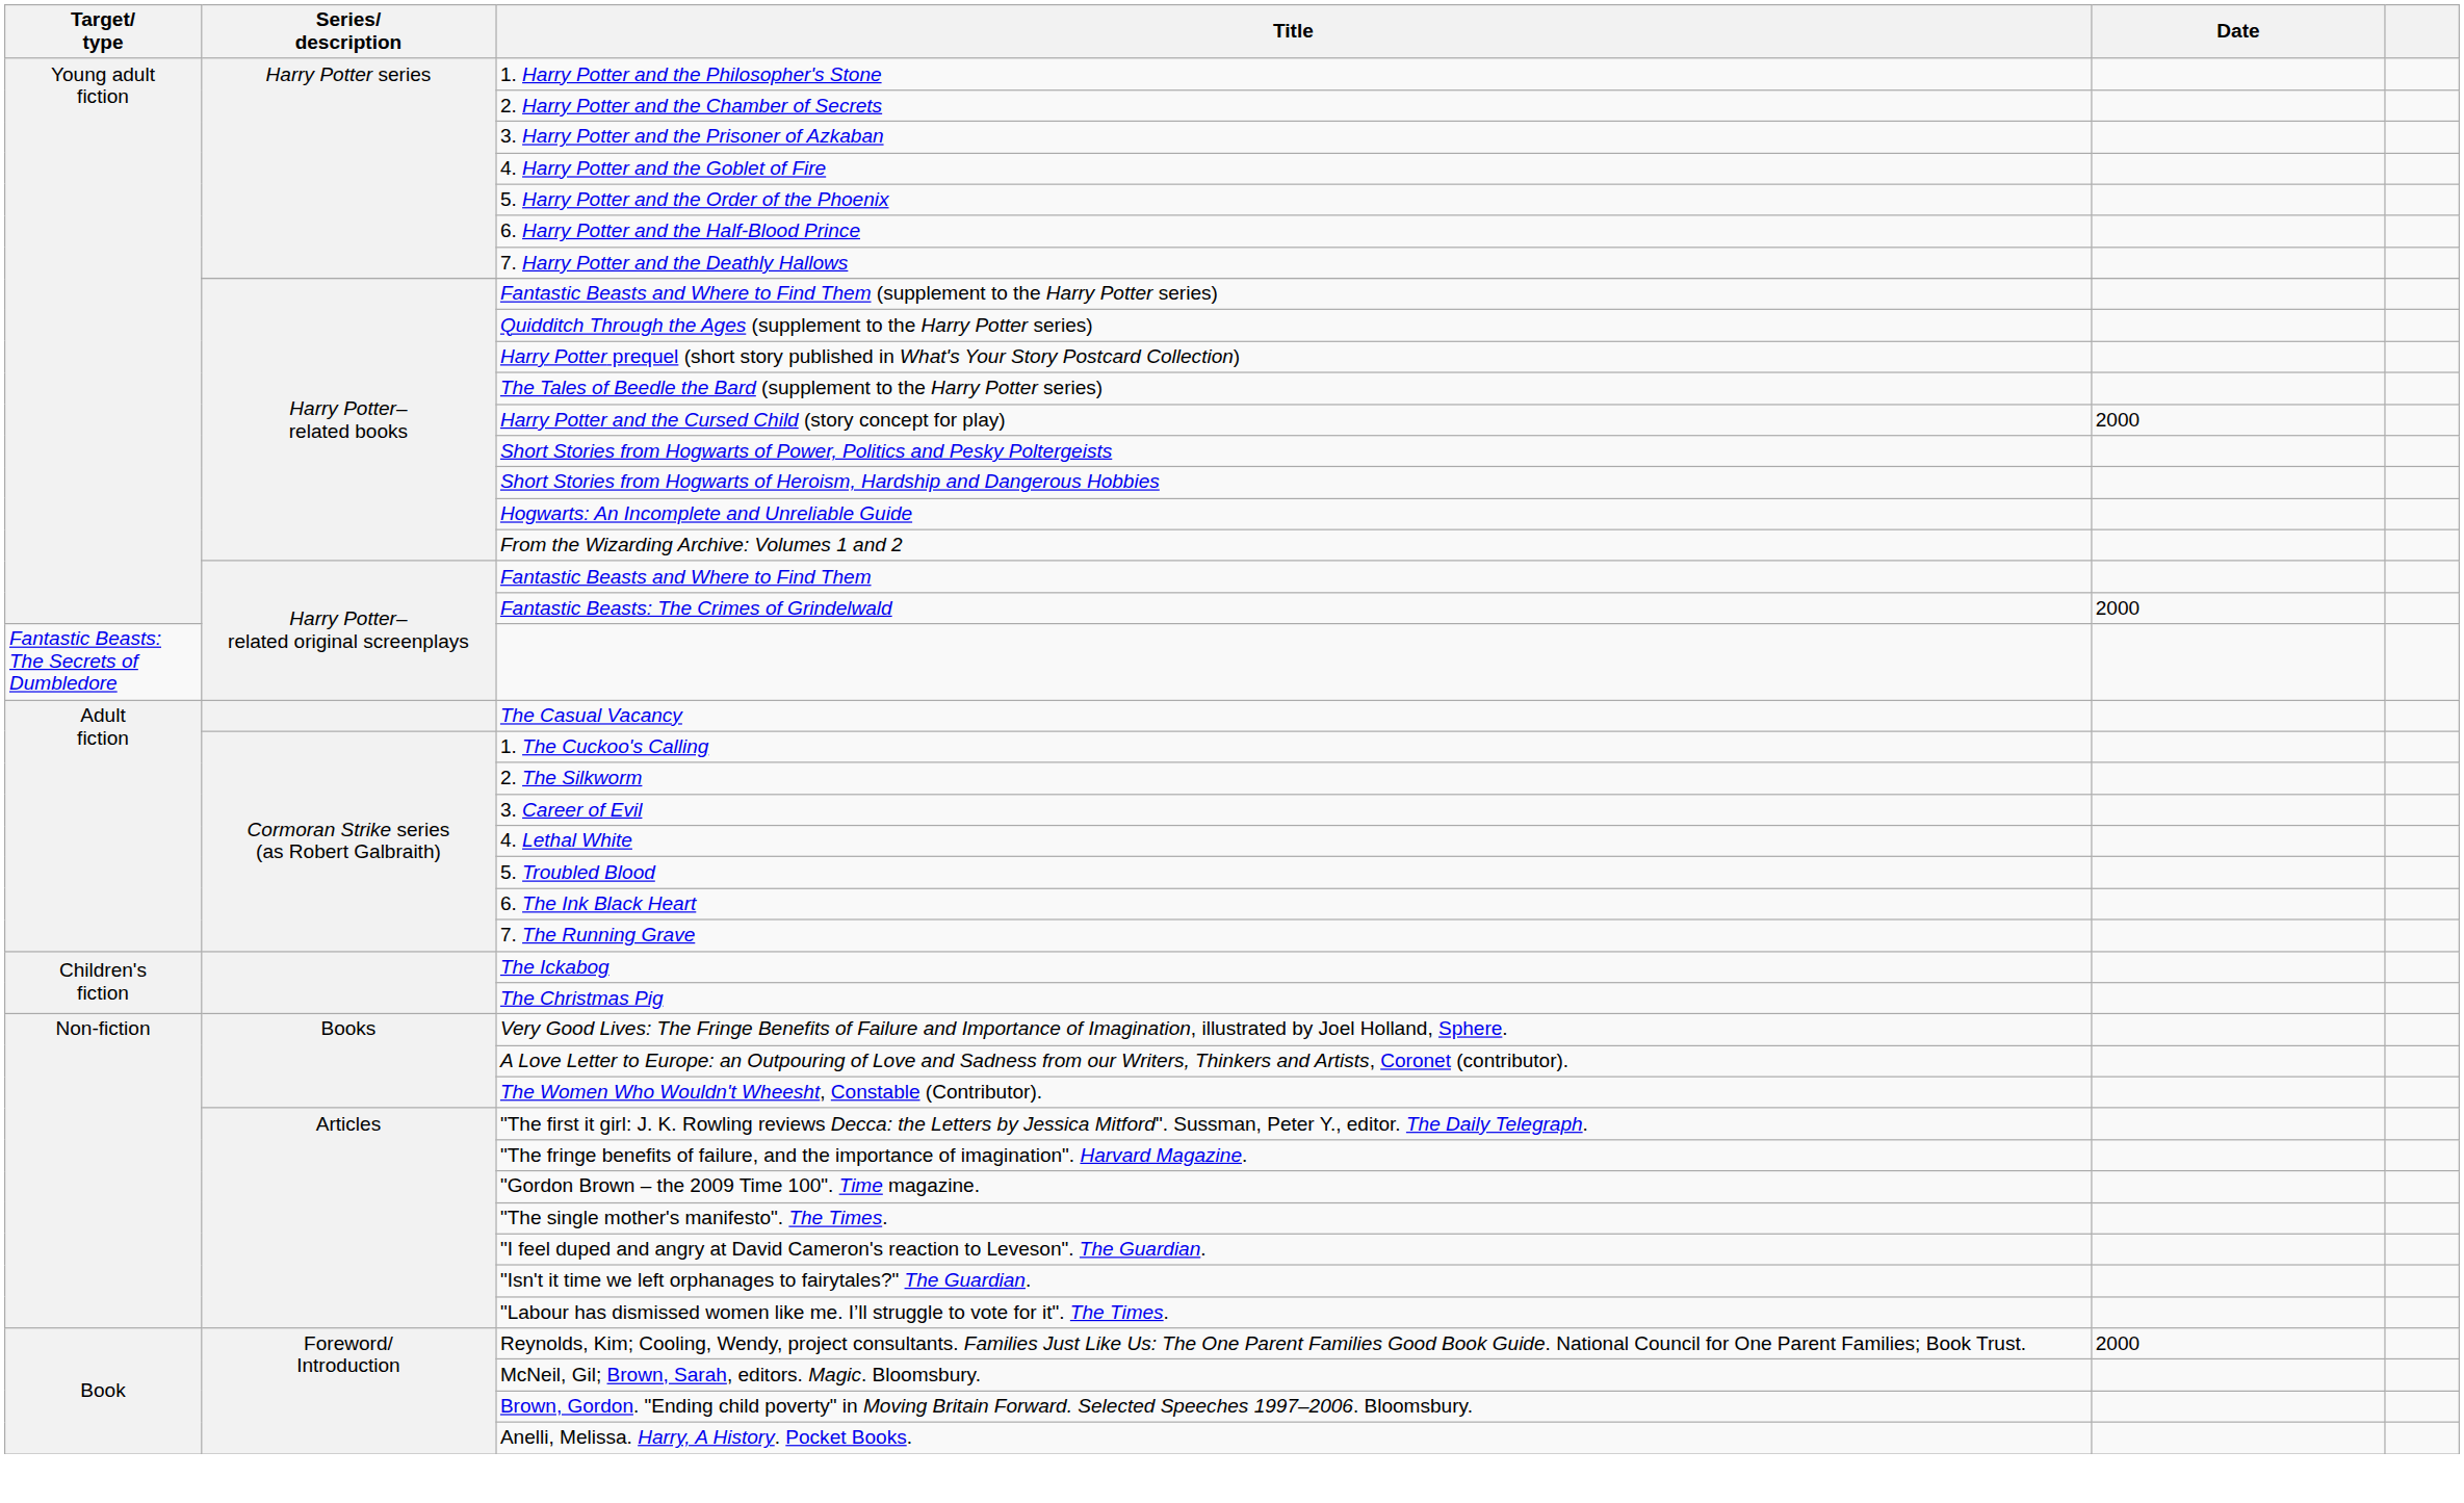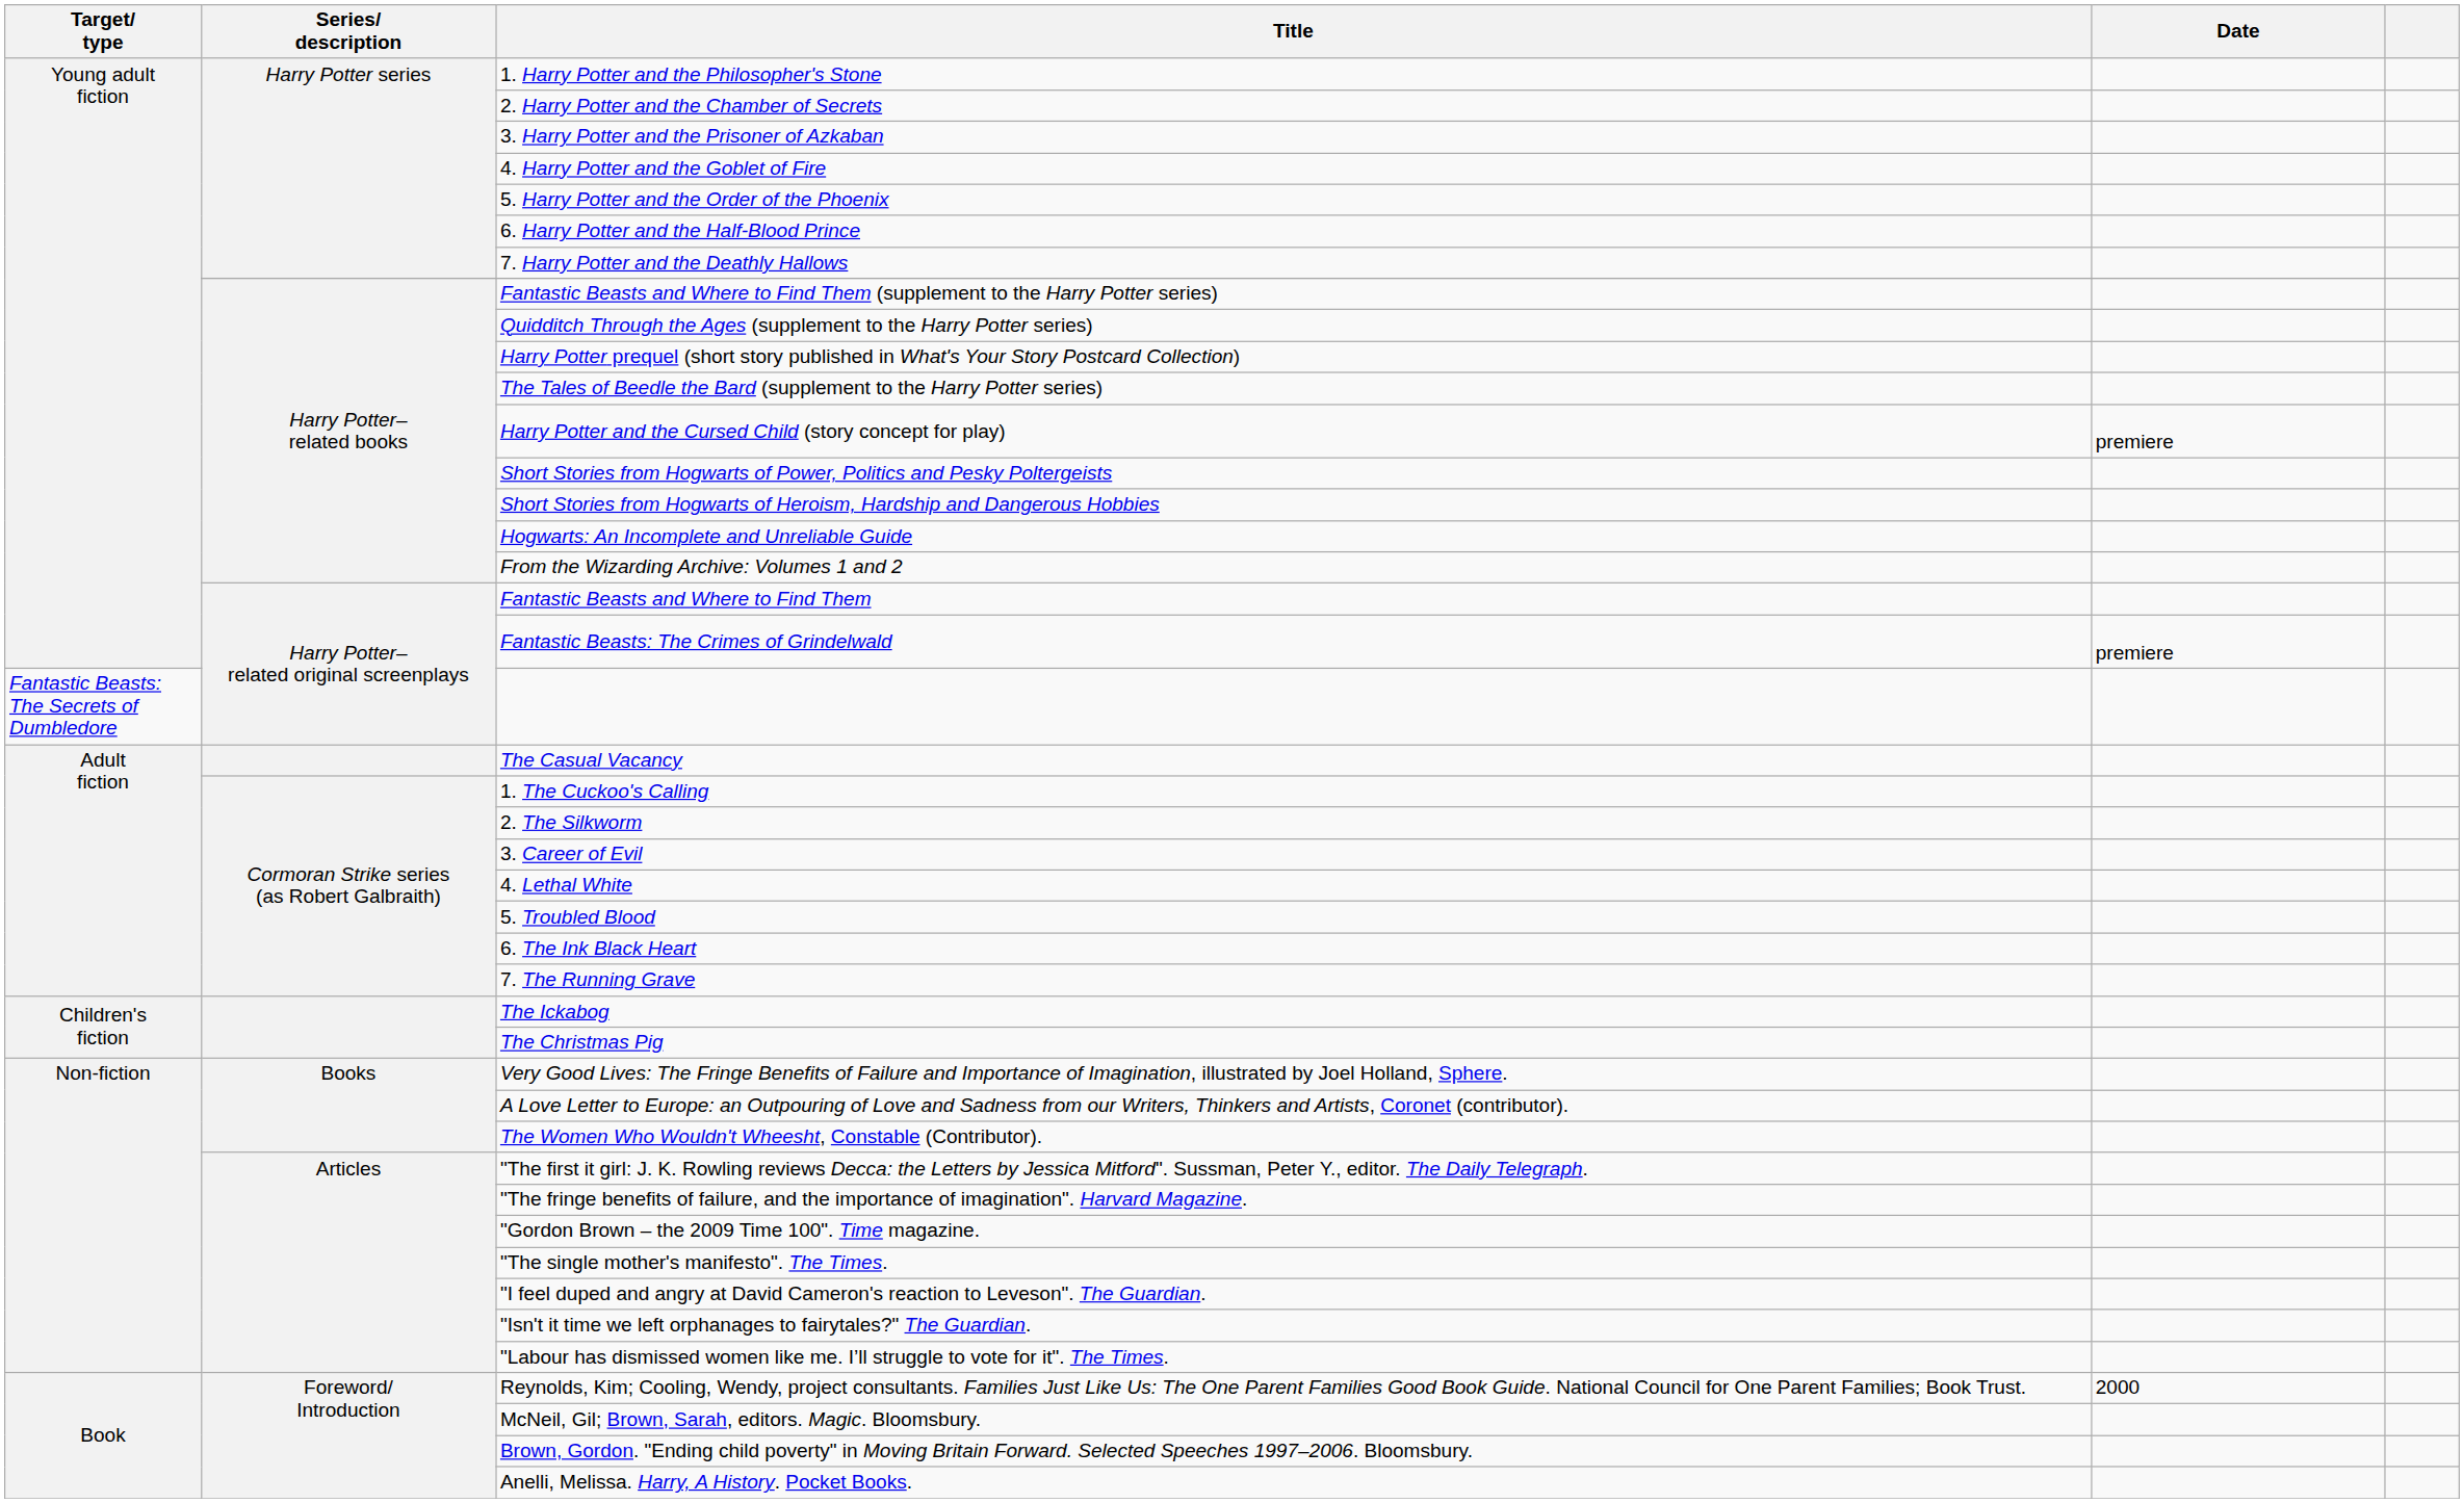 <table class="wikitable sortable" style="margin: 1em auto 1em auto">
 <tr>
 <th width="8%" scope="col">Target/<br>type</th>
 <th width="12%" scope="col">Series/<br>description</th>
 <th width="65%" scope="col">Title</th>
 <th width="12%" scope="col">Date</th>
 <th width="3%" scope="col" class="unsortable"></th>
 </tr>
 <tr>
 <th scope="row" rowspan="19" style="vertical-align:top; font-weight:normal;">Young adult<br>fiction</th>
 <th scope="row" rowspan="7" style="vertical-align:top; font-weight:normal;"><em>Harry Potter</em> series</th>
 <td>1. <em><a href='#'>Harry Potter and the Philosopher's Stone</a></em></td>
 <td></td>
 <td style="text-align:center"></td>
 </tr>
 <tr>
 <td>2. <em><a href='#'>Harry Potter and the Chamber of Secrets</a></em></td>
 <td></td>
 <td style="text-align:center"></td>
 </tr>
 <tr>
 <td>3. <em><a href='#'>Harry Potter and the Prisoner of Azkaban</a></em></td>
 <td></td>
 <td style="text-align:center"></td>
 </tr>
 <tr>
 <td>4. <em><a href='#'>Harry Potter and the Goblet of Fire</a></em></td>
 <td></td>
 <td style="text-align:center"></td>
 </tr>
 <tr>
 <td>5. <em><a href='#'>Harry Potter and the Order of the Phoenix</a></em></td>
 <td></td>
 <td style="text-align:center"></td>
 </tr>
 <tr>
 <td>6. <em><a href='#'>Harry Potter and the Half-Blood Prince</a></em></td>
 <td></td>
 <td style="text-align:center"></td>
 </tr>
 <tr>
 <td>7. <em><a href='#'>Harry Potter and the Deathly Hallows</a></em></td>
 <td></td>
 <td style="text-align:center"></td>
 </tr>
 <tr>
 </tr>
 <tr>
 <th scope="row" rowspan="9" style="text-align: center; font-weight:normal;"><em>Harry Potter</em>–<br>related books</th>
 <td><em><a href='#'>Fantastic Beasts and Where to Find Them</a></em> (supplement to the <em>Harry Potter</em> series)</td>
 <td></td>
 <td style="text-align:center"></td>
 </tr>
 <tr>
 <td><em><a href='#'>Quidditch Through the Ages</a></em> (supplement to the <em>Harry Potter</em> series)</td>
 <td></td>
 <td style="text-align:center"></td>
 </tr>
 <tr>
 <td><a href='#'><em>Harry Potter</em> prequel</a> (short story published in <em>What's Your Story Postcard Collection</em>)</td>
 <td></td>
 <td style="text-align:center"></td>
 </tr>
 <tr>
 <td><em><a href='#'>The Tales of Beedle the Bard</a></em> (supplement to the <em>Harry Potter</em> series)</td>
 <td></td>
 <td style="text-align:center"></td>
 </tr>
 <tr>
 <td><em><a href='#'>Harry Potter and the Cursed Child</a></em> (story concept for play)</td>
-<td>2000</td>
+<td><br>premiere</td>
 <td style="text-align:center"></td>
 </tr>
 <tr>
 <td><em><a href='#'>Short Stories from Hogwarts of Power, Politics and Pesky Poltergeists</a></em></td>
 <td></td>
 <td style="text-align:center"></td>
 </tr>
 <tr>
 <td><em><a href='#'>Short Stories from Hogwarts of Heroism, Hardship and Dangerous Hobbies</a></em></td>
 <td></td>
 <td style="text-align:center"></td>
 </tr>
 <tr>
 <td><em><a href='#'>Hogwarts: An Incomplete and Unreliable Guide</a></em></td>
 <td></td>
 <td style="text-align:center"></td>
 </tr>
 <tr>
 <td><em>From the Wizarding Archive: Volumes 1 and 2</em></td>
 <td></td>
 <td style="text-align:center"></td>
 </tr>
 <tr>
 <th scope="row" rowspan="3" style="text-align: center; font-weight:normal;"><em>Harry Potter</em>–<br>related original screenplays</th>
 <td><em><a href='#'>Fantastic Beasts and Where to Find Them</a></em></td>
 <td></td>
 <td style="text-align:center"></td>
 </tr>
 <tr>
 <td><em><a href='#'>Fantastic Beasts: The Crimes of Grindelwald</a></em></td>
-<td>2000</td>
+<td><br>premiere</td>
 <td style="text-align:center"></td>
 </tr>
 <tr>
 <td><em><a href='#'>Fantastic Beasts: The Secrets of Dumbledore</a></em></td>
 <td></td>
 <td style="text-align:center"></td>
 </tr>
 <tr>
 <th scope="row" rowspan="8" style="vertical-align:top; font-weight:normal;">Adult<br>fiction</th>
 <th scope="row" rowspan="1" style="vertical-align:top; font-weight:normal;"></th>
 <td><em><a href='#'>The Casual Vacancy</a></em></td>
 <td></td>
 <td style="text-align:center"></td>
 </tr>
 <tr>
 <th scope="row" rowspan="7" style="text-align: center; font-weight:normal;"><em>Cormoran Strike</em> series<br> (as Robert Galbraith)</th>
 <td>1. <em><a href='#'>The Cuckoo's Calling</a></em></td>
 <td></td>
 <td style="text-align:center"></td>
 </tr>
 <tr>
 <td>2. <em><a href='#'>The Silkworm</a></em></td>
 <td></td>
 <td style="text-align:center"></td>
 </tr>
 <tr>
 <td>3. <em><a href='#'>Career of Evil</a></em></td>
 <td></td>
 <td style="text-align:center"></td>
 </tr>
 <tr>
 <td>4. <em><a href='#'>Lethal White</a></em></td>
 <td></td>
 <td style="text-align:center"></td>
 </tr>
 <tr>
 <td>5. <em><a href='#'>Troubled Blood</a></em></td>
 <td></td>
 <td style="text-align:center"></td>
 </tr>
 <tr>
 <td>6. <em><a href='#'>The Ink Black Heart</a></em></td>
 <td></td>
 <td style="text-align:center"></td>
 </tr>
 <tr>
 <td>7. <em><a href='#'>The Running Grave</a></em></td>
 <td></td>
 <td style="text-align:center"></td>
 </tr>
 <tr>
 <th scope="row" rowspan="2" style="text-align: center; font-weight:normal;">Children's<br>fiction</th>
 <th scope="row" rowspan="2" style="vertical-align:top; font-weight:normal;"></th>
 <td><em><a href='#'>The Ickabog</a></em></td>
 <td></td>
 <td style="text-align:center"></td>
 </tr>
 <tr>
 <td><em><a href='#'>The Christmas Pig</a></em></td>
 <td></td>
 <td style="text-align:center"></td>
 </tr>
 <tr>
 <th scope="row" rowspan="10" style="vertical-align:top; font-weight:normal;">Non-fiction</th>
 <th scope="row" rowspan="3" style="vertical-align:top; font-weight:normal;">Books</th>
 <td><em>Very Good Lives: The Fringe Benefits of Failure and Importance of Imagination</em>, illustrated by Joel Holland, <a href='#'>Sphere</a>.</td>
 <td></td>
 <td style="text-align:center"></td>
 </tr>
 <tr>
 <td><em>A Love Letter to Europe: an Outpouring of Love and Sadness from our Writers, Thinkers and Artists</em>, <a href='#'>Coronet</a> (contributor).</td>
 <td></td>
 <td style="text-align:center"></td>
 </tr>
 <tr>
 <td><em><a href='#'>The Women Who Wouldn't Wheesht</a></em>, <a href='#'>Constable</a> (Contributor).</td>
 <td></td>
 <td style="text-align:center"></td>
 </tr>
 <tr>
 <th scope="row" rowspan="7" style="vertical-align:top; font-weight:normal;">Articles</th>
 <td>"The first it girl: J. K. Rowling reviews <em>Decca: the Letters by Jessica Mitford</em>". Sussman, Peter Y., editor. <em><a href='#'>The Daily Telegraph</a></em>.</td>
 <td></td>
 <td style="text-align:center"></td>
 </tr>
 <tr>
 <td>"The fringe benefits of failure, and the importance of imagination". <em><a href='#'>Harvard Magazine</a></em>.</td>
 <td></td>
 <td style="text-align:center"></td>
 </tr>
 <tr>
 <td>"Gordon Brown – the 2009 Time 100". <em><a href='#'>Time</a></em> magazine.</td>
 <td></td>
 <td style="text-align:center"></td>
 </tr>
 <tr>
 <td>"The single mother's manifesto". <em><a href='#'>The Times</a></em>.</td>
 <td></td>
 <td style="text-align:center"></td>
 </tr>
 <tr>
 <td>"I feel duped and angry at David Cameron's reaction to Leveson". <em><a href='#'>The Guardian</a></em>.</td>
 <td></td>
 <td style="text-align:center"></td>
 </tr>
 <tr>
 <td>"Isn't it time we left orphanages to fairytales?" <em><a href='#'>The Guardian</a></em>.</td>
 <td></td>
 <td style="text-align:center"></td>
 </tr>
 <tr>
 <td>"Labour has dismissed women like me. I’ll struggle to vote for it". <em><a href='#'>The Times</a></em>.</td>
 <td></td>
 <td style="text-align:center"></td>
 </tr>
 <tr>
 <th scope="row" rowspan="4" style="text-align: center; font-weight:normal;">Book</th>
 <th scope="row" rowspan="4" style="vertical-align:top; font-weight:normal;">Foreword/<br>Introduction</th>
 <td>Reynolds, Kim; Cooling, Wendy, project consultants. <em>Families Just Like Us: The One Parent Families Good Book Guide</em>. National Council for One Parent Families; Book Trust.</td>
 <td>2000</td>
 <td style="text-align:center"></td>
 </tr>
 <tr>
 <td>McNeil, Gil; <a href='#'>Brown, Sarah</a>, editors. <em>Magic</em>. Bloomsbury.</td>
 <td></td>
 <td style="text-align:center"></td>
 </tr>
 <tr>
 <td><a href='#'>Brown, Gordon</a>. "Ending child poverty" in <em>Moving Britain Forward. Selected Speeches 1997–2006</em>. Bloomsbury.</td>
 <td></td>
 <td style="text-align:center"></td>
 </tr>
 <tr>
 <td>Anelli, Melissa. <em><a href='#'>Harry, A History</a></em>. <a href='#'>Pocket Books</a>.</td>
 <td></td>
 <td style="text-align:center"></td>
 </tr>
 </table>
